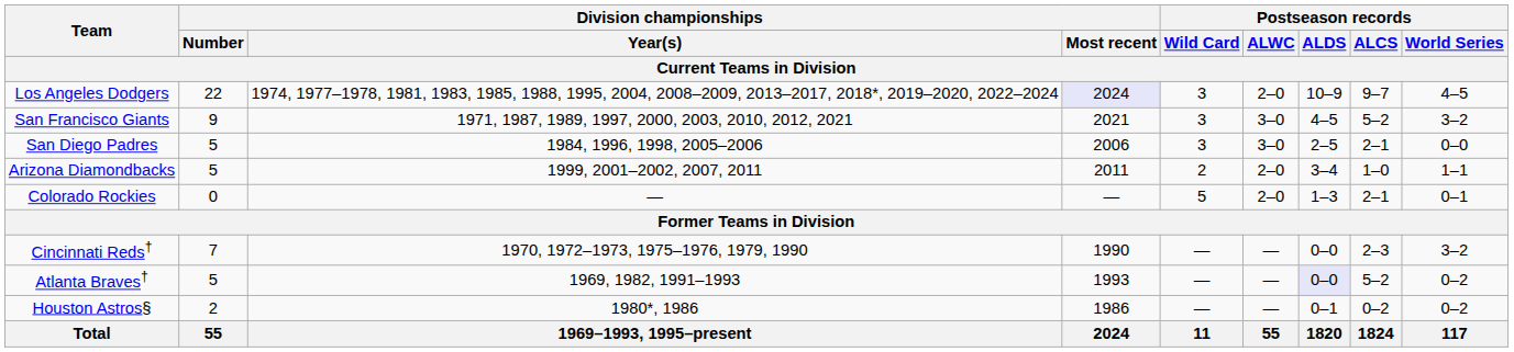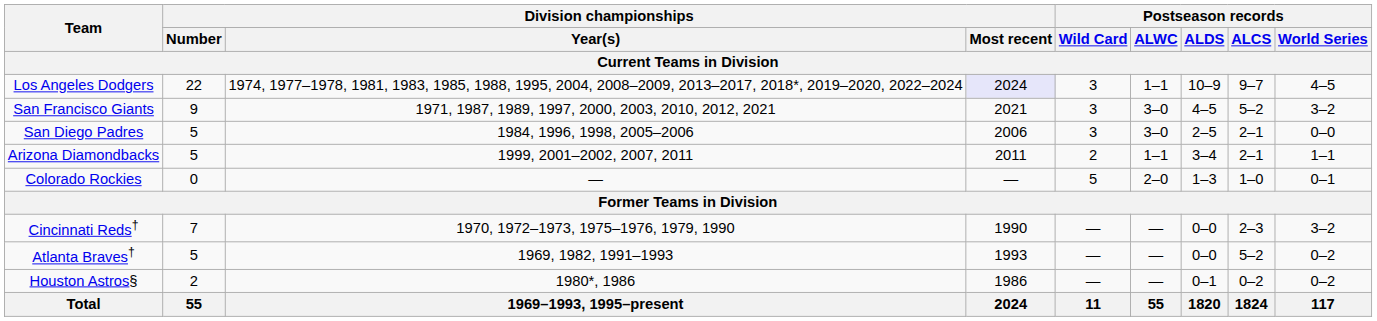 <table class="wikitable" style="text-align:center;">
 <tr>
 <th rowspan=2>Team</th>
 <th colspan=3>Division championships</th>
 <th colspan="5">Postseason records</th>
 </tr>
 <tr>
 <th>Number</th>
 <th>Year(s)</th>
 <th>Most recent</th>
 <th><a href='#'>Wild Card</a></th>
 <th><a href='#'>ALWC</a></th>
 <th><a href='#'>ALDS</a></th>
 <th><a href='#'>ALCS</a></th>
 <th><a href='#'>World Series</a></th>
 </tr>
 <tr>
 <th colspan="9">Current Teams in Division</th>
 </tr>
 <tr>
 <td><a href='#'>Los Angeles Dodgers</a></td>
 <td>22</td>
 <td>1974, 1977–1978, 1981, 1983, 1985, 1988, 1995, 2004, 2008–2009, 2013–2017, 2018*, 2019–2020, 2022–2024</td>
 <td style="background: lavender;">2024</td>
 <td>3</td>
-<td>2–0</td>
+<td>1–1</td>
 <td>10–9</td>
 <td>9–7</td>
 <td>4–5</td>
 </tr>
 <tr>
 <td><a href='#'>San Francisco Giants</a></td>
 <td>9</td>
 <td>1971, 1987, 1989, 1997, 2000, 2003, 2010, 2012, 2021</td>
 <td>2021</td>
 <td>3</td>
 <td>3–0</td>
 <td>4–5</td>
 <td>5–2</td>
 <td>3–2</td>
 </tr>
 <tr>
 <td><a href='#'>San Diego Padres</a></td>
 <td>5</td>
 <td>1984, 1996, 1998, 2005–2006</td>
 <td>2006</td>
 <td>3</td>
 <td>3–0</td>
 <td>2–5</td>
 <td>2–1</td>
 <td>0–0</td>
 </tr>
 <tr>
 <td><a href='#'>Arizona Diamondbacks</a></td>
 <td>5</td>
 <td>1999, 2001–2002, 2007, 2011</td>
 <td>2011</td>
 <td>2</td>
-<td>2–0</td>
+<td>1–1</td>
 <td>3–4</td>
-<td>1–0</td>
+<td>2–1</td>
 <td>1–1</td>
 </tr>
 <tr>
 <td><a href='#'>Colorado Rockies</a></td>
 <td>0</td>
 <td>—</td>
 <td>—</td>
 <td>5</td>
 <td>2–0</td>
 <td>1–3</td>
-<td>2–1</td>
+<td>1–0</td>
 <td>0–1</td>
 </tr>
 <tr>
 <th colspan="9">Former Teams in Division</th>
 </tr>
 <tr>
 <td><a href='#'>Cincinnati Reds</a><sup>†</sup></td>
 <td>7</td>
 <td>1970, 1972–1973, 1975–1976, 1979, 1990</td>
 <td>1990</td>
 <td>—</td>
 <td>—</td>
 <td>0–0</td>
 <td>2–3</td>
 <td>3–2</td>
 </tr>
 <tr>
 <td><a href='#'>Atlanta Braves</a><sup>†</sup></td>
 <td>5</td>
 <td>1969, 1982, 1991–1993</td>
 <td>1993</td>
 <td>—</td>
 <td>—</td>
-<td style="background: lavender;">0–0</td>
+<td>0–0</td>
 <td>5–2</td>
 <td>0–2</td>
 </tr>
 <tr>
 <td><a href='#'>Houston Astros</a>§</td>
 <td>2</td>
 <td>1980*, 1986</td>
 <td>1986</td>
 <td>—</td>
 <td>—</td>
 <td>0–1</td>
 <td>0–2</td>
 <td>0–2</td>
 </tr>
 <tr>
 <th>Total</th>
 <th>55</th>
 <th>1969–1993, 1995–present</th>
 <th>2024</th>
 <th>11</th>
 <th>55</th>
 <th>1820</th>
 <th>1824</th>
 <th>117</th>
 </tr>
 </table>
